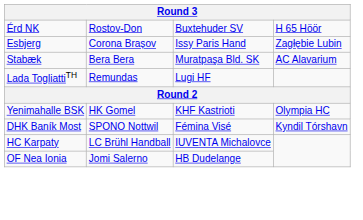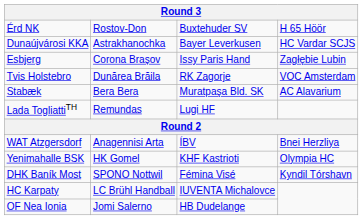 <table class="wikitable">
 <tr>
 <th colspan=4><a href='#'>Round 3</a></th>
 </tr>
 <tr>
 <td> <a href='#'>Érd NK</a> </td>
 <td> <a href='#'>Rostov-Don</a> </td>
 <td> <a href='#'>Buxtehuder SV</a> </td>
 <td> <a href='#'>H 65 Höör</a> </td>
 </tr>
 <tr>
+<td> <a href='#'>Dunaújvárosi KKA</a> </td>
+<td> <a href='#'>Astrakhanochka</a> </td>
+<td> <a href='#'>Bayer Leverkusen</a> </td>
+<td> <a href='#'>HC Vardar SCJS</a> </td>
+</tr>
+<tr>
 <td> <a href='#'>Esbjerg</a> </td>
 <td> <a href='#'>Corona Brașov</a> </td>
 <td> <a href='#'>Issy Paris Hand</a> </td>
 <td> <a href='#'>Zagłębie Lubin</a> </td>
+</tr>
+<tr>
+<td> <a href='#'>Tvis Holstebro</a> </td>
+<td> <a href='#'>Dunărea Brăila</a> </td>
+<td> <a href='#'>RK Zagorje</a> </td>
+<td> <a href='#'>VOC Amsterdam</a> </td>
 </tr>
 <tr>
 <td> <a href='#'>Stabæk</a> </td>
 <td> <a href='#'>Bera Bera</a> </td>
 <td> <a href='#'>Muratpaşa Bld. SK</a> </td>
 <td> <a href='#'>AC Alavarium</a> </td>
 </tr>
 <tr>
 <td> <a href='#'>Lada Togliatti</a><sup>TH</sup> </td>
 <td> <a href='#'>Remundas</a> </td>
 <td> <a href='#'>Lugi HF</a> </td>
 </tr>
 <tr>
 <th colspan=4><a href='#'>Round 2</a></th>
+</tr>
+<tr>
+<td> <a href='#'>WAT Atzgersdorf</a> </td>
+<td> <a href='#'>Anagennisi Arta</a> </td>
+<td> <a href='#'>ÍBV</a> </td>
+<td> <a href='#'>Bnei Herzliya</a> </td>
 </tr>
 <tr>
 <td> <a href='#'>Yenimahalle BSK</a> </td>
 <td> <a href='#'>HK Gomel</a> </td>
 <td> <a href='#'>KHF Kastrioti</a> </td>
 <td> <a href='#'>Olympia HC</a> </td>
 </tr>
 <tr>
 <td> <a href='#'>DHK Baník Most</a> </td>
 <td> <a href='#'>SPONO Nottwil</a> </td>
 <td> <a href='#'>Fémina Visé</a> </td>
 <td> <a href='#'>Kyndil Tórshavn</a> </td>
 </tr>
 <tr>
 <td> <a href='#'>HC Karpaty</a> </td>
 <td> <a href='#'>LC Brühl Handball</a> </td>
 <td> <a href='#'>IUVENTA Michalovce</a> </td>
 </tr>
 <tr>
 <td> <a href='#'>OF Nea Ionia</a> </td>
 <td> <a href='#'>Jomi Salerno</a> </td>
 <td> <a href='#'>HB Dudelange</a> </td>
 </tr>
 </table>
